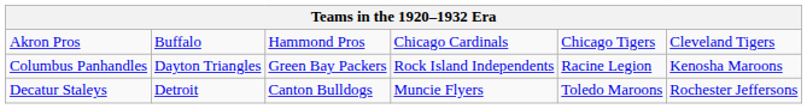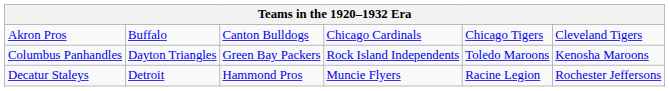 <table class="wikitable" style="margin:1em auto;">
 <tr>
 <th colspan="6">Teams in the 1920–1932 Era</th>
 </tr>
 <tr>
 <td><a href='#'>Akron Pros</a></td>
 <td><a href='#'>Buffalo</a></td>
-<td><a href='#'>Hammond Pros</a></td>
+<td><a href='#'>Canton Bulldogs</a></td>
 <td><a href='#'>Chicago Cardinals</a></td>
 <td><a href='#'>Chicago Tigers</a></td>
 <td><a href='#'>Cleveland Tigers</a></td>
 </tr>
 <tr>
 <td><a href='#'>Columbus Panhandles</a></td>
 <td><a href='#'>Dayton Triangles</a></td>
 <td><a href='#'>Green Bay Packers</a></td>
 <td><a href='#'>Rock Island Independents</a></td>
-<td><a href='#'>Racine Legion</a></td>
+<td><a href='#'>Toledo Maroons</a></td>
 <td><a href='#'>Kenosha Maroons</a></td>
 </tr>
 <tr>
 <td><a href='#'>Decatur Staleys</a></td>
 <td><a href='#'>Detroit</a></td>
-<td><a href='#'>Canton Bulldogs</a></td>
+<td><a href='#'>Hammond Pros</a></td>
 <td><a href='#'>Muncie Flyers</a></td>
-<td><a href='#'>Toledo Maroons</a></td>
+<td><a href='#'>Racine Legion</a></td>
 <td><a href='#'>Rochester Jeffersons</a></td>
 </tr>
 </table>
